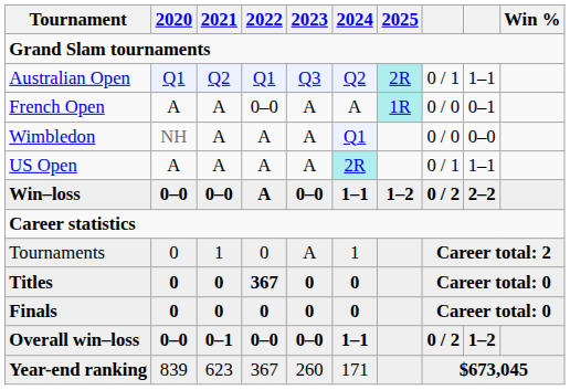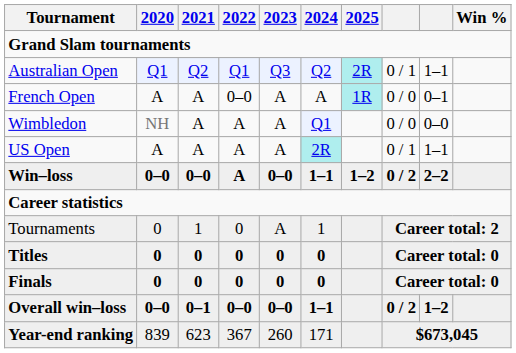 <table class="wikitable nowrap" style=text-align:center>
 <tr>
 <th>Tournament</th>
 <th><a href='#'>2020</a></th>
 <th><a href='#'>2021</a></th>
 <th><a href='#'>2022</a></th>
 <th><a href='#'>2023</a></th>
 <th><a href='#'>2024</a></th>
 <th><a href='#'>2025</a></th>
 <th></th>
 <th></th>
 <th>Win %</th>
 </tr>
 <tr>
 <td colspan="10" align="left"><strong>Grand Slam tournaments</strong></td>
 </tr>
 <tr>
 <td align=left><a href='#'>Australian Open</a></td>
 <td bgcolor=ecf2ff><a href='#'>Q1</a></td>
 <td bgcolor=ecf2ff><a href='#'>Q2</a></td>
 <td bgcolor=ecf2ff><a href='#'>Q1</a></td>
 <td bgcolor=ecf2ff><a href='#'>Q3</a></td>
 <td bgcolor=ecf2ff><a href='#'>Q2</a></td>
 <td bgcolor= afeeee><a href='#'>2R</a></td>
 <td>0 / 1</td>
 <td>1–1</td>
 <td></td>
 </tr>
 <tr>
 <td align=left><a href='#'>French Open</a></td>
 <td>A</td>
 <td>A</td>
 <td>0–0</td>
 <td>A</td>
 <td>A</td>
 <td bgcolor= afeeee><a href='#'>1R</a></td>
 <td>0 / 0</td>
 <td>0–1</td>
 <td></td>
 </tr>
 <tr>
 <td align=left><a href='#'>Wimbledon</a></td>
 <td style=color:#767676>NH</td>
 <td>A</td>
 <td>A</td>
 <td>A</td>
 <td bgcolor=ecf2ff><a href='#'>Q1</a></td>
 <td></td>
 <td>0 / 0</td>
 <td>0–0</td>
 <td></td>
 </tr>
 <tr>
 <td align=left><a href='#'>US Open</a></td>
 <td>A</td>
 <td>A</td>
 <td>A</td>
 <td>A</td>
 <td bgcolor=afeeee><a href='#'>2R</a></td>
 <td></td>
 <td>0 / 1</td>
 <td>1–1</td>
 <td></td>
 </tr>
 <tr style=font-weight:bold;background:#efefef>
 <td style=text-align:left>Win–loss</td>
 <td>0–0</td>
 <td>0–0</td>
 <td>A</td>
 <td>0–0</td>
 <td>1–1</td>
 <td>1–2</td>
 <td>0 / 2</td>
 <td>2–2</td>
 <td></td>
 </tr>
 <tr>
 <td colspan="10" style="text-align:left"><strong>Career statistics</strong></td>
 </tr>
 <tr style=background:#efefef>
 <td style=text-align:left>Tournaments</td>
 <td>0</td>
 <td>1</td>
 <td>0</td>
 <td>A</td>
 <td>1</td>
 <td></td>
 <td colspan="3"><strong>Career total:</strong> <strong>2</strong></td>
 </tr>
 <tr style=font-weight:bold;background:#efefef>
 <td align=left>Titles</td>
 <td>0</td>
 <td>0</td>
-<td>367</td>
+<td>0</td>
 <td>0</td>
 <td>0</td>
 <td></td>
 <td colspan="3"><strong>Career total:</strong> <strong>0</strong></td>
 </tr>
 <tr style=font-weight:bold;background:#efefef>
 <td align=left>Finals</td>
 <td>0</td>
 <td>0</td>
 <td>0</td>
 <td>0</td>
 <td>0</td>
 <td></td>
 <td colspan="3"><strong>Career total:</strong> <strong>0</strong></td>
 </tr>
 <tr style=font-weight:bold;background:#efefef>
 <td style=text-align:left>Overall win–loss</td>
 <td>0–0</td>
 <td>0–1</td>
 <td>0–0</td>
 <td>0–0</td>
 <td>1–1</td>
 <td></td>
 <td>0 / 2</td>
 <td>1–2</td>
 <td></td>
 </tr>
 <tr style=background:#efefef>
 <td align=left><strong>Year-end ranking</strong></td>
 <td>839</td>
 <td>623</td>
 <td>367</td>
 <td>260</td>
 <td>171</td>
 <td></td>
 <td colspan="3"><strong>$673,045</strong></td>
 </tr>
 </table>
